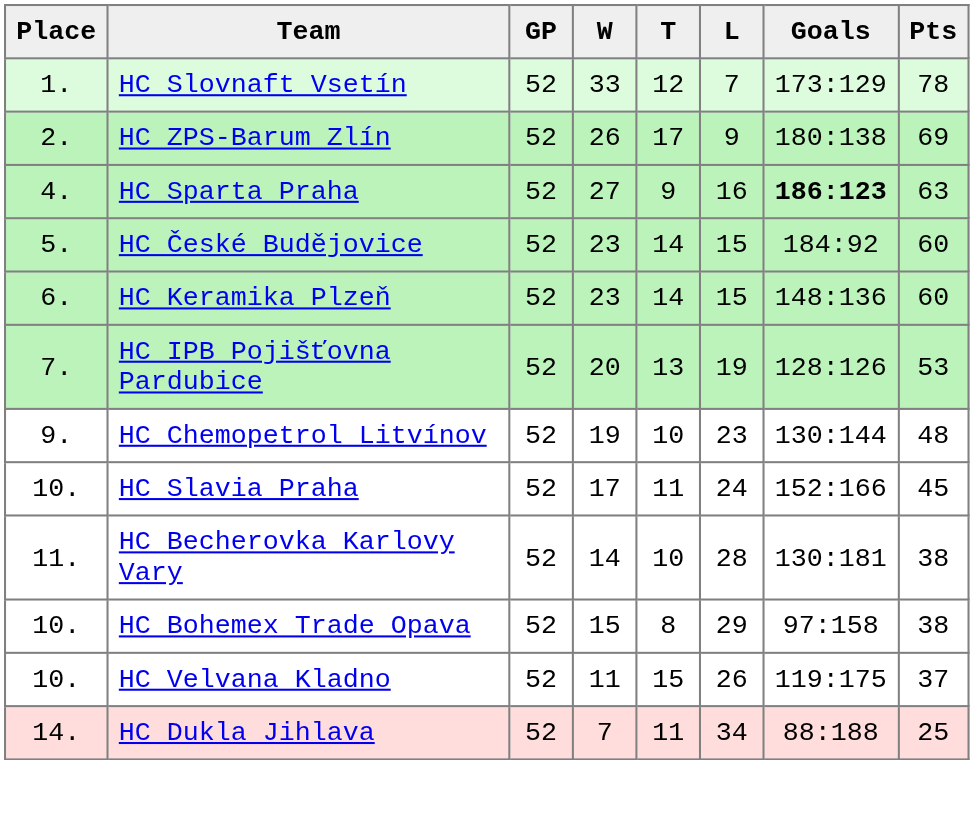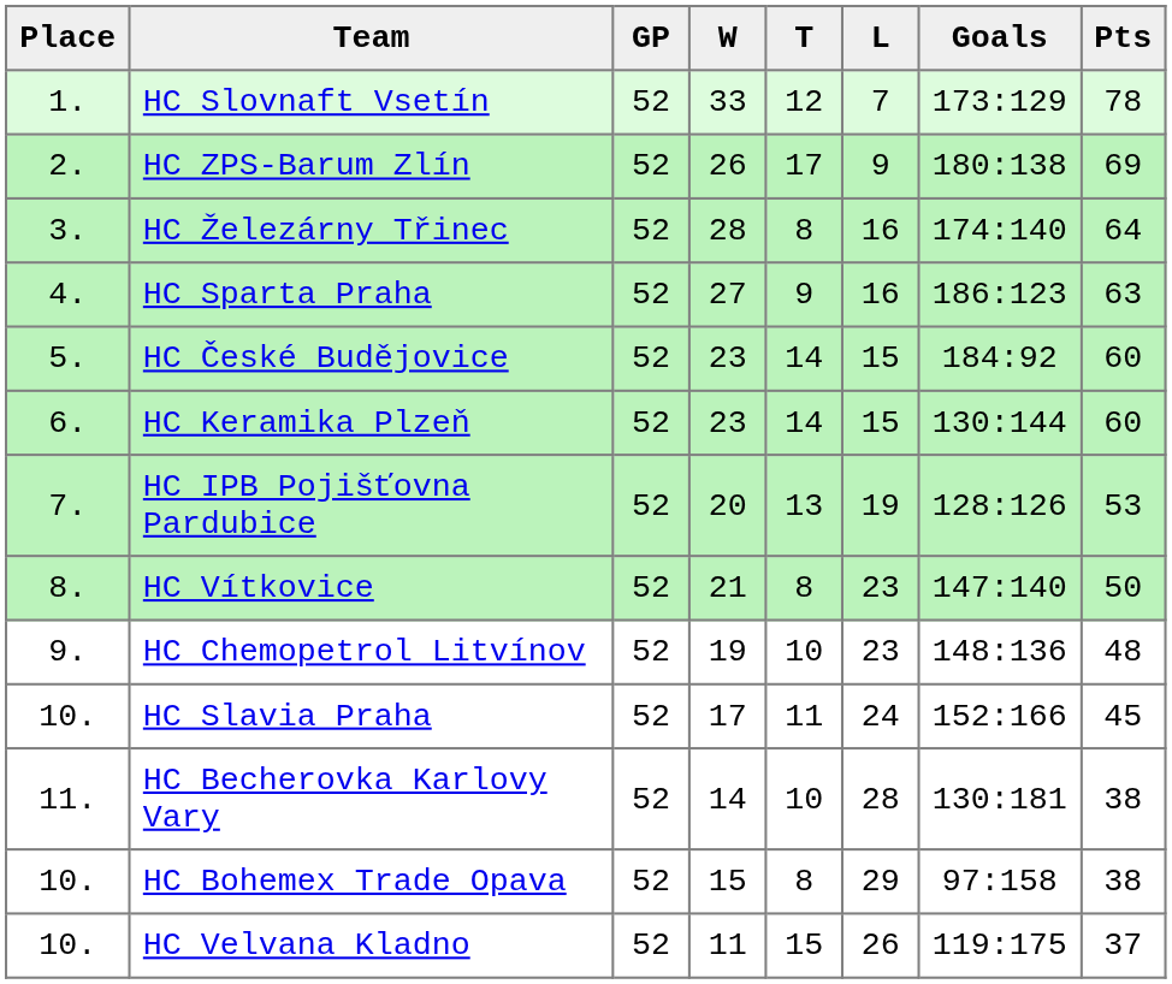 <table style=border-collapse:collapse border=1 cellspacing=0 cellpadding=5>
 <tr align=center bgcolor=#efefef>
 <th width="20">Place</th>
 <th width="185">Team</th>
 <th width="20">GP</th>
 <th width="20">W</th>
 <th width="20">T</th>
 <th width="20">L</th>
 <th width="40">Goals</th>
 <th width="20">Pts</th>
 </tr>
 <tr style="text-align:center;background:#DDFCDD">
 <td>1.</td>
 <td align="left"><a href='#'>HC Slovnaft Vsetín</a></td>
 <td>52</td>
 <td>33</td>
 <td>12</td>
 <td>7</td>
 <td>173:129</td>
 <td>78</td>
 </tr>
 <tr style="text-align:center;background:#BBF3BB">
 <td>2.</td>
 <td align="left"><a href='#'>HC ZPS-Barum Zlín</a></td>
 <td>52</td>
 <td>26</td>
 <td>17</td>
 <td>9</td>
 <td>180:138</td>
 <td>69</td>
 </tr>
 <tr style="text-align:center;background:#BBF3BB">
+<td>3.</td>
+<td align="left"><a href='#'>HC Železárny Třinec</a></td>
+<td>52</td>
+<td>28</td>
+<td>8</td>
+<td>16</td>
+<td>174:140</td>
+<td>64</td>
+</tr>
+<tr style="text-align:center;background:#BBF3BB">
 <td>4.</td>
 <td align="left"><a href='#'>HC Sparta Praha</a></td>
 <td>52</td>
 <td>27</td>
 <td>9</td>
 <td>16</td>
-<td><strong>186:123</strong></td>
+<td>186:123</td>
 <td>63</td>
 </tr>
 <tr style="text-align:center;background:#BBF3BB">
 <td>5.</td>
 <td align="left"><a href='#'>HC České Budějovice</a></td>
 <td>52</td>
 <td>23</td>
 <td>14</td>
 <td>15</td>
 <td>184:92</td>
 <td>60</td>
 </tr>
 <tr style="text-align:center;background:#BBF3BB">
 <td>6.</td>
 <td align="left"><a href='#'>HC Keramika Plzeň</a></td>
 <td>52</td>
 <td>23</td>
 <td>14</td>
 <td>15</td>
-<td>148:136</td>
+<td>130:144</td>
 <td>60</td>
 </tr>
 <tr style="text-align:center;background:#BBF3BB">
 <td>7.</td>
 <td align="left"><a href='#'>HC IPB Pojišťovna Pardubice</a></td>
 <td>52</td>
 <td>20</td>
 <td>13</td>
 <td>19</td>
 <td>128:126</td>
 <td>53</td>
 </tr>
+<tr style="text-align:center;background:#BBF3BB">
+<td>8.</td>
+<td align="left"><a href='#'>HC Vítkovice</a></td>
+<td>52</td>
+<td>21</td>
+<td>8</td>
+<td>23</td>
+<td>147:140</td>
+<td>50</td>
+</tr>
 <tr align="center">
 <td>9.</td>
 <td align="left"><a href='#'>HC Chemopetrol Litvínov</a></td>
 <td>52</td>
 <td>19</td>
 <td>10</td>
 <td>23</td>
-<td>130:144</td>
+<td>148:136</td>
 <td>48</td>
 </tr>
 <tr align="center">
 <td>10.</td>
 <td align="left"><a href='#'>HC Slavia Praha</a></td>
 <td>52</td>
 <td>17</td>
 <td>11</td>
 <td>24</td>
 <td>152:166</td>
 <td>45</td>
 </tr>
 <tr align="center">
 <td>11.</td>
 <td align="left"><a href='#'>HC Becherovka Karlovy Vary</a></td>
 <td>52</td>
 <td>14</td>
 <td>10</td>
 <td>28</td>
 <td>130:181</td>
 <td>38</td>
 </tr>
 <tr align="center">
 <td>10.</td>
 <td align="left"><a href='#'>HC Bohemex Trade Opava</a></td>
 <td>52</td>
 <td>15</td>
 <td>8</td>
 <td>29</td>
 <td>97:158</td>
 <td>38</td>
 </tr>
 <tr align="center">
 <td>10.</td>
 <td align="left"><a href='#'>HC Velvana Kladno</a></td>
 <td>52</td>
 <td>11</td>
 <td>15</td>
 <td>26</td>
 <td>119:175</td>
 <td>37</td>
 </tr>
-<tr style="text-align:center;background:#FFDDDD">
-<td>14.</td>
-<td align="left"><a href='#'>HC Dukla Jihlava</a></td>
-<td>52</td>
-<td>7</td>
-<td>11</td>
-<td>34</td>
-<td>88:188</td>
-<td>25</td>
-</tr>
 </table>
